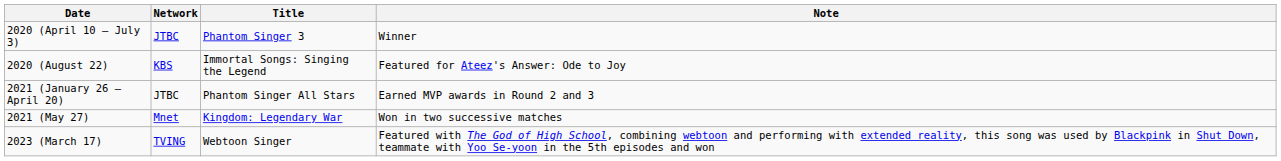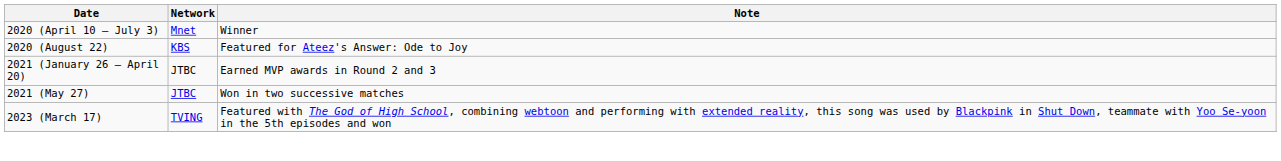 <table class="wikitable">
 <tr>
 <th>Date</th>
 <th>Network</th>
-<th>Title</th>
 <th>Note</th>
 </tr>
 <tr>
 <td>2020 (April 10 – July 3)</td>
-<td><a href='#'>JTBC</a></td>
-<td><a href='#'>Phantom Singer</a> 3</td>
+<td><a href='#'>Mnet</a></td>
 <td>Winner</td>
 </tr>
 <tr>
 <td>2020 (August 22)</td>
 <td><a href='#'>KBS</a></td>
-<td>Immortal Songs: Singing the Legend</td>
 <td>Featured for <a href='#'>Ateez</a>'s Answer: Ode to Joy</td>
 </tr>
 <tr>
 <td>2021 (January 26 – April 20)</td>
 <td>JTBC</td>
-<td>Phantom Singer All Stars</td>
 <td>Earned MVP awards in Round 2 and 3</td>
 </tr>
 <tr>
 <td>2021 (May 27)</td>
-<td><a href='#'>Mnet</a></td>
-<td><a href='#'>Kingdom: Legendary War</a></td>
+<td><a href='#'>JTBC</a></td>
 <td>Won in two successive matches</td>
 </tr>
 <tr>
 <td>2023 (March 17)</td>
 <td><a href='#'>TVING</a></td>
-<td>Webtoon Singer</td>
 <td>Featured with <em><a href='#'>The God of High School</a></em>, combining <a href='#'>webtoon</a> and performing with <a href='#'>extended reality</a>, this song was used by <a href='#'>Blackpink</a> in <a href='#'>Shut Down</a>, teammate with <a href='#'>Yoo Se-yoon</a> in the 5th episodes and won</td>
 </tr>
 </table>
